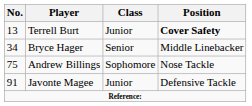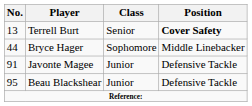 <table class="wikitable">
 <tr>
 <th>No.</th>
 <th>Player</th>
 <th>Class</th>
 <th>Position</th>
 </tr>
 <tr>
 <td>13</td>
 <td>Terrell Burt</td>
-<td>Junior</td>
+<td> Senior</td>
 <td><strong>Cover Safety</strong></td>
 </tr>
 <tr>
-<td>34</td>
+<td>44</td>
 <td>Bryce Hager</td>
-<td> Senior</td>
+<td>Sophomore</td>
 <td>Middle Linebacker</td>
-</tr>
-<tr>
-<td>75</td>
-<td>Andrew Billings</td>
-<td>Sophomore</td>
-<td>Nose Tackle</td>
 </tr>
 <tr>
 <td>91</td>
 <td>Javonte Magee</td>
 <td> Junior</td>
 <td>Defensive Tackle</td>
 </tr>
 <tr>
+<td>95</td>
+<td>Beau Blackshear</td>
+<td> Junior</td>
+<td>Defensive Tackle</td>
+</tr>
+<tr>
 <td colspan="4"  style="font-size:8pt; text-align:center;"><strong>Reference:</strong></td>
 </tr>
 </table>
